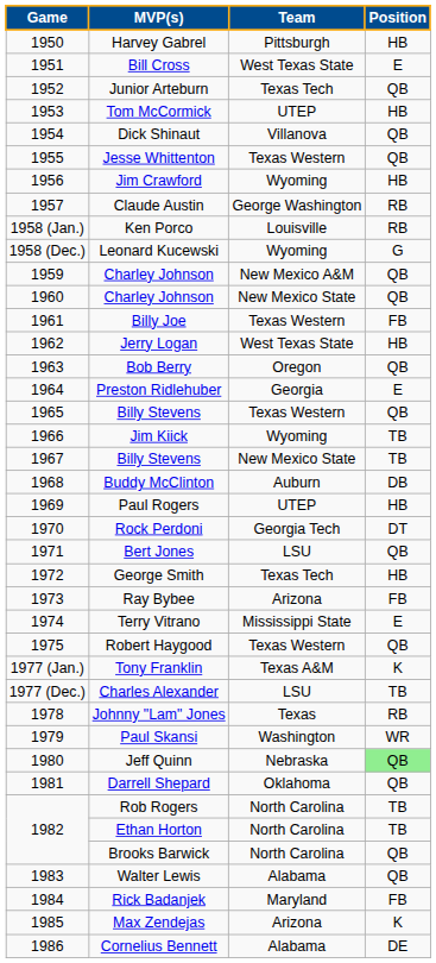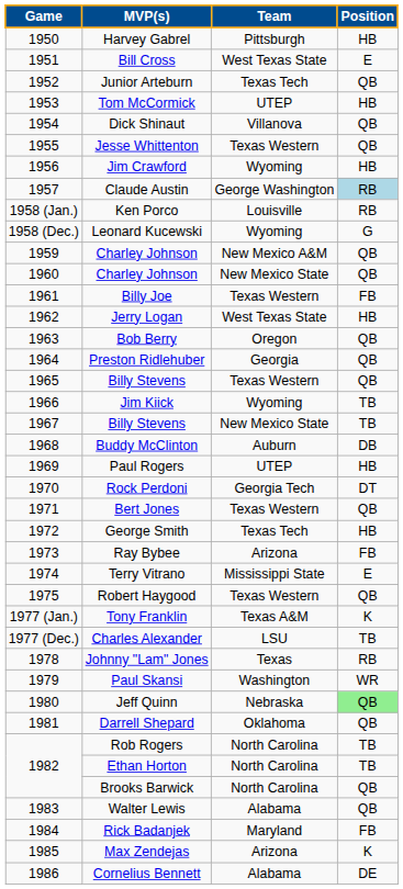 <table class="wikitable" style="text-align:center; font-size: 95%;">
 <tr>
 <th style="background:#004B8E; color:#FFFFFF; border: 2px solid #FDAF17;">Game</th>
 <th style="background:#004B8E; color:#FFFFFF; border: 2px solid #FDAF17;">MVP(s)</th>
 <th style="background:#004B8E; color:#FFFFFF; border: 2px solid #FDAF17;">Team</th>
 <th style="background:#004B8E; color:#FFFFFF; border: 2px solid #FDAF17;">Position</th>
 </tr>
 <tr>
 <td>1950</td>
 <td>Harvey Gabrel</td>
 <td>Pittsburgh</td>
 <td>HB</td>
 </tr>
 <tr>
 <td>1951</td>
 <td><a href='#'>Bill Cross</a></td>
 <td>West Texas State</td>
 <td>E</td>
 </tr>
 <tr>
 <td>1952</td>
 <td>Junior Arteburn</td>
 <td>Texas Tech</td>
 <td>QB</td>
 </tr>
 <tr>
 <td>1953</td>
 <td><a href='#'>Tom McCormick</a></td>
 <td>UTEP</td>
 <td>HB</td>
 </tr>
 <tr>
 <td>1954</td>
 <td>Dick Shinaut</td>
 <td>Villanova</td>
 <td>QB</td>
 </tr>
 <tr>
 <td>1955</td>
 <td><a href='#'>Jesse Whittenton</a></td>
 <td>Texas Western</td>
 <td>QB</td>
 </tr>
 <tr>
 <td>1956</td>
 <td><a href='#'>Jim Crawford</a></td>
 <td>Wyoming</td>
 <td>HB</td>
 </tr>
 <tr>
 <td>1957</td>
 <td>Claude Austin</td>
 <td>George Washington</td>
-<td>RB</td>
+<td style="background: lightblue;">RB</td>
 </tr>
 <tr>
 <td>1958 (Jan.)</td>
 <td>Ken Porco</td>
 <td>Louisville</td>
 <td>RB</td>
 </tr>
 <tr>
 <td>1958 (Dec.)</td>
 <td>Leonard Kucewski</td>
 <td>Wyoming</td>
 <td>G</td>
 </tr>
 <tr>
 <td>1959</td>
 <td><a href='#'>Charley Johnson</a></td>
 <td>New Mexico A&M</td>
 <td>QB</td>
 </tr>
 <tr>
 <td>1960</td>
 <td><a href='#'>Charley Johnson</a></td>
 <td>New Mexico State</td>
 <td>QB</td>
 </tr>
 <tr>
 <td>1961</td>
 <td><a href='#'>Billy Joe</a></td>
 <td>Texas Western</td>
 <td>FB</td>
 </tr>
 <tr>
 <td>1962</td>
 <td><a href='#'>Jerry Logan</a></td>
 <td>West Texas State</td>
 <td>HB</td>
 </tr>
 <tr>
 <td>1963</td>
 <td><a href='#'>Bob Berry</a></td>
 <td>Oregon</td>
 <td>QB</td>
 </tr>
 <tr>
 <td>1964</td>
 <td><a href='#'>Preston Ridlehuber</a></td>
 <td>Georgia</td>
-<td>E</td>
+<td>QB</td>
 </tr>
 <tr>
 <td>1965</td>
 <td><a href='#'>Billy Stevens</a></td>
 <td>Texas Western</td>
 <td>QB</td>
 </tr>
 <tr>
 <td>1966</td>
 <td><a href='#'>Jim Kiick</a></td>
 <td>Wyoming</td>
 <td>TB</td>
 </tr>
 <tr>
 <td>1967</td>
 <td><a href='#'>Billy Stevens</a></td>
 <td>New Mexico State</td>
 <td>TB</td>
 </tr>
 <tr>
 <td>1968</td>
 <td><a href='#'>Buddy McClinton</a></td>
 <td>Auburn</td>
 <td>DB</td>
 </tr>
 <tr>
 <td>1969</td>
 <td>Paul Rogers</td>
 <td>UTEP</td>
 <td>HB</td>
 </tr>
 <tr>
 <td>1970</td>
 <td><a href='#'>Rock Perdoni</a></td>
 <td>Georgia Tech</td>
 <td>DT</td>
 </tr>
 <tr>
 <td>1971</td>
 <td><a href='#'>Bert Jones</a></td>
-<td>LSU</td>
+<td>Texas Western</td>
 <td>QB</td>
 </tr>
 <tr>
 <td>1972</td>
 <td>George Smith</td>
 <td>Texas Tech</td>
 <td>HB</td>
 </tr>
 <tr>
 <td>1973</td>
 <td>Ray Bybee</td>
 <td>Arizona</td>
 <td>FB</td>
 </tr>
 <tr>
 <td>1974</td>
 <td>Terry Vitrano</td>
 <td>Mississippi State</td>
 <td>E</td>
 </tr>
 <tr>
 <td>1975</td>
 <td>Robert Haygood</td>
 <td>Texas Western</td>
 <td>QB</td>
 </tr>
 <tr>
 <td>1977 (Jan.)</td>
 <td><a href='#'>Tony Franklin</a></td>
 <td>Texas A&M</td>
 <td>K</td>
 </tr>
 <tr>
 <td>1977 (Dec.)</td>
 <td><a href='#'>Charles Alexander</a></td>
 <td>LSU</td>
 <td>TB</td>
 </tr>
 <tr>
 <td>1978</td>
 <td><a href='#'>Johnny "Lam" Jones</a></td>
 <td>Texas</td>
 <td>RB</td>
 </tr>
 <tr>
 <td>1979</td>
 <td><a href='#'>Paul Skansi</a></td>
 <td>Washington</td>
 <td>WR</td>
 </tr>
 <tr>
 <td>1980</td>
 <td>Jeff Quinn</td>
 <td>Nebraska</td>
 <td style="background: lightgreen;">QB</td>
 </tr>
 <tr>
 <td>1981</td>
 <td><a href='#'>Darrell Shepard</a></td>
 <td>Oklahoma</td>
 <td>QB</td>
 </tr>
 <tr>
 <td rowspan=3>1982</td>
 <td>Rob Rogers</td>
 <td>North Carolina</td>
 <td>TB</td>
 </tr>
 <tr>
 <td><a href='#'>Ethan Horton</a></td>
 <td>North Carolina</td>
 <td>TB</td>
 </tr>
 <tr>
 <td>Brooks Barwick</td>
 <td>North Carolina</td>
 <td>QB</td>
 </tr>
 <tr>
 <td>1983</td>
 <td>Walter Lewis</td>
 <td>Alabama</td>
 <td>QB</td>
 </tr>
 <tr>
 <td>1984</td>
 <td><a href='#'>Rick Badanjek</a></td>
 <td>Maryland</td>
 <td>FB</td>
 </tr>
 <tr>
 <td>1985</td>
 <td><a href='#'>Max Zendejas</a></td>
 <td>Arizona</td>
 <td>K</td>
 </tr>
 <tr>
 <td>1986</td>
 <td><a href='#'>Cornelius Bennett</a></td>
 <td>Alabama</td>
 <td>DE</td>
 </tr>
 </table>
